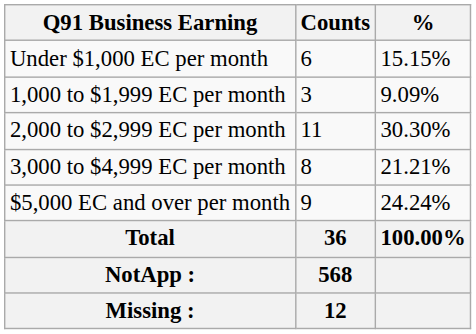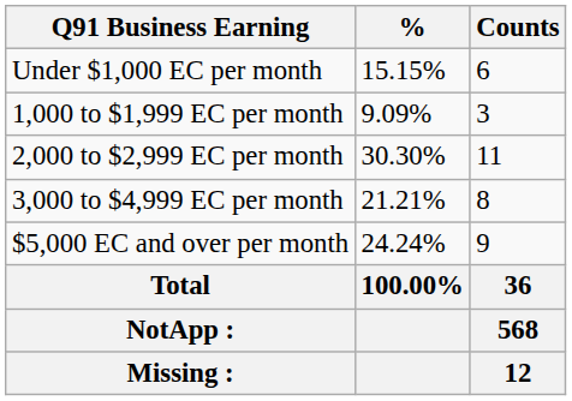 <table class="wikitable sortable">
 <tr>
 <th>Q91 Business Earning</th>
+<th>%</th>
 <th>Counts</th>
-<th>%</th>
 </tr>
 <tr>
 <td>Under $1,000 EC per month</td>
+<td>15.15%</td>
 <td>6</td>
-<td>15.15%</td>
 </tr>
 <tr>
 <td>1,000 to $1,999 EC per month</td>
+<td>9.09%</td>
 <td>3</td>
-<td>9.09%</td>
 </tr>
 <tr>
 <td>2,000 to $2,999 EC per month</td>
+<td>30.30%</td>
 <td>11</td>
-<td>30.30%</td>
 </tr>
 <tr>
 <td>3,000 to $4,999 EC per month</td>
+<td>21.21%</td>
 <td>8</td>
-<td>21.21%</td>
 </tr>
 <tr>
 <td>$5,000 EC and over per month</td>
+<td>24.24%</td>
 <td>9</td>
-<td>24.24%</td>
 </tr>
 <tr>
 <th>Total</th>
+<th>100.00%</th>
 <th>36</th>
-<th>100.00%</th>
 </tr>
 <tr>
 <th>NotApp :</th>
+<th></th>
 <th>568</th>
-<th></th>
 </tr>
 <tr>
 <th>Missing :</th>
+<th></th>
 <th>12</th>
-<th></th>
 </tr>
 </table>
